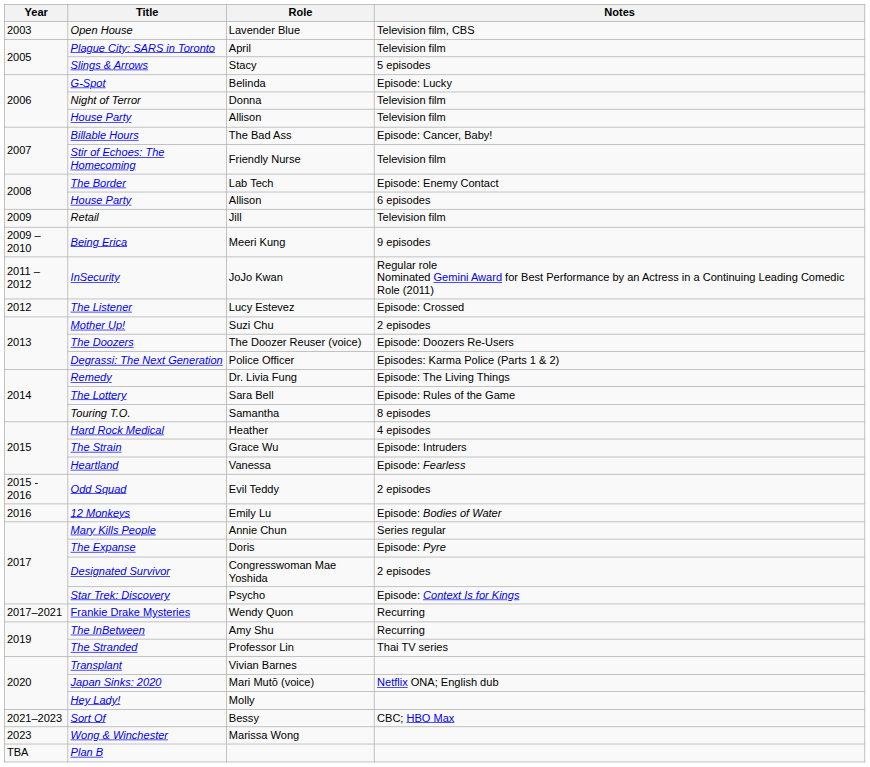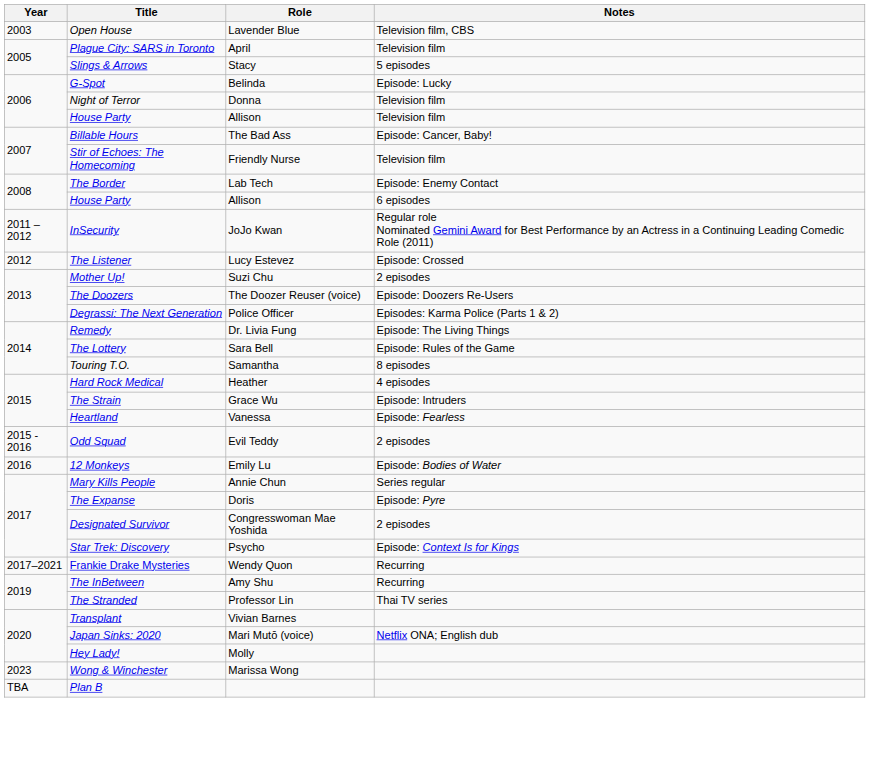 <table class="wikitable sortable">
 <tr>
 <th>Year</th>
 <th>Title</th>
 <th>Role</th>
 <th class="unsortable">Notes</th>
 </tr>
 <tr>
 <td>2003</td>
 <td><em>Open House</em></td>
 <td>Lavender Blue</td>
 <td>Television film, CBS</td>
 </tr>
 <tr>
 <td rowspan="2">2005</td>
 <td><em><a href='#'>Plague City: SARS in Toronto</a></em></td>
 <td>April</td>
 <td>Television film</td>
 </tr>
 <tr>
 <td><em><a href='#'>Slings & Arrows</a></em></td>
 <td>Stacy</td>
 <td>5 episodes</td>
 </tr>
 <tr>
 <td rowspan="3">2006</td>
 <td><em><a href='#'>G-Spot</a></em></td>
 <td>Belinda</td>
 <td>Episode: Lucky</td>
 </tr>
 <tr>
 <td><em>Night of Terror</em></td>
 <td>Donna</td>
 <td>Television film</td>
 </tr>
 <tr>
 <td><em><a href='#'>House Party</a></em></td>
 <td>Allison</td>
 <td>Television film</td>
 </tr>
 <tr>
 <td rowspan="2">2007</td>
 <td><em><a href='#'>Billable Hours</a></em></td>
 <td>The Bad Ass</td>
 <td>Episode: Cancer, Baby!</td>
 </tr>
 <tr>
 <td><em><a href='#'>Stir of Echoes: The Homecoming</a></em></td>
 <td>Friendly Nurse</td>
 <td>Television film</td>
 </tr>
 <tr>
 <td rowspan="2">2008</td>
 <td data-sort-value="Border, The"><em><a href='#'>The Border</a></em></td>
 <td>Lab Tech</td>
 <td>Episode: Enemy Contact</td>
 </tr>
 <tr>
 <td><em><a href='#'>House Party</a></em></td>
 <td>Allison</td>
 <td>6 episodes</td>
-</tr>
-<tr>
-<td>2009</td>
-<td><em>Retail</em></td>
-<td>Jill</td>
-<td>Television film</td>
-</tr>
-<tr>
-<td>2009 – 2010</td>
-<td><em><a href='#'>Being Erica</a></em></td>
-<td>Meeri Kung</td>
-<td>9 episodes</td>
 </tr>
 <tr>
 <td>2011 – 2012</td>
 <td><em><a href='#'>InSecurity</a></em></td>
 <td>JoJo Kwan</td>
 <td>Regular role<br>Nominated  <a href='#'>Gemini Award</a> for Best Performance by an Actress in a Continuing Leading Comedic Role (2011)</td>
 </tr>
 <tr>
 <td>2012</td>
 <td data-sort-value="Listener, The"><em><a href='#'>The Listener</a></em></td>
 <td>Lucy Estevez</td>
 <td>Episode: Crossed</td>
 </tr>
 <tr>
 <td rowspan="3">2013</td>
 <td><em><a href='#'>Mother Up!</a></em></td>
 <td>Suzi Chu</td>
 <td>2 episodes</td>
 </tr>
 <tr>
 <td data-sort-value="Doozers, The"><em><a href='#'>The Doozers</a></em></td>
 <td>The Doozer Reuser (voice)</td>
 <td>Episode: Doozers Re-Users</td>
 </tr>
 <tr>
 <td><em><a href='#'>Degrassi: The Next Generation</a></em></td>
 <td>Police Officer</td>
 <td>Episodes: Karma Police (Parts 1 & 2)</td>
 </tr>
 <tr>
 <td rowspan="3">2014</td>
 <td><em><a href='#'>Remedy</a></em></td>
 <td>Dr. Livia Fung</td>
 <td>Episode: The Living Things</td>
 </tr>
 <tr>
 <td data-sort-value="Lottery, The"><em><a href='#'>The Lottery</a></em></td>
 <td>Sara Bell</td>
 <td>Episode: Rules of the Game</td>
 </tr>
 <tr>
 <td><em>Touring T.O.</em></td>
 <td>Samantha</td>
 <td>8 episodes</td>
 </tr>
 <tr>
 <td rowspan="3">2015</td>
 <td><em><a href='#'>Hard Rock Medical</a></em></td>
 <td>Heather</td>
 <td>4 episodes</td>
 </tr>
 <tr>
 <td data-sort-value="Strain, The"><em><a href='#'>The Strain</a></em></td>
 <td>Grace Wu</td>
 <td>Episode: Intruders</td>
 </tr>
 <tr>
 <td><em><a href='#'>Heartland</a></em></td>
 <td>Vanessa</td>
 <td>Episode: <em>Fearless</em></td>
 </tr>
 <tr>
 <td>2015 - 2016</td>
 <td><em><a href='#'>Odd Squad</a></em></td>
 <td>Evil Teddy</td>
 <td>2 episodes</td>
 </tr>
 <tr>
 <td>2016</td>
 <td><em><a href='#'>12 Monkeys</a></em></td>
 <td>Emily Lu</td>
 <td>Episode: <em>Bodies of Water</em></td>
 </tr>
 <tr>
 <td rowspan="4">2017</td>
 <td><em><a href='#'>Mary Kills People</a></em></td>
 <td>Annie Chun</td>
 <td>Series regular</td>
 </tr>
 <tr>
 <td data-sort-value="Expanse, The"><em><a href='#'>The Expanse</a></em></td>
 <td>Doris</td>
 <td>Episode: <em>Pyre</em></td>
 </tr>
 <tr>
 <td><em><a href='#'>Designated Survivor</a></em></td>
 <td>Congresswoman Mae Yoshida</td>
 <td>2 episodes</td>
 </tr>
 <tr>
 <td><em><a href='#'>Star Trek: Discovery</a></em></td>
 <td>Psycho</td>
 <td>Episode: <em><a href='#'>Context Is for Kings</a></em></td>
 </tr>
 <tr>
 <td>2017–2021</td>
 <td><a href='#'>Frankie Drake Mysteries</a></td>
 <td>Wendy Quon</td>
 <td>Recurring</td>
 </tr>
 <tr>
 <td rowspan="2">2019</td>
 <td data-sort-value="InBetween, The"><em><a href='#'>The InBetween</a></em></td>
 <td>Amy Shu</td>
 <td>Recurring</td>
 </tr>
 <tr>
 <td data-sort-value="Stranded, The"><em><a href='#'>The Stranded</a></em></td>
 <td>Professor Lin</td>
 <td>Thai TV series</td>
 </tr>
 <tr>
 <td rowspan="3">2020</td>
 <td><em><a href='#'>Transplant</a></em></td>
 <td>Vivian Barnes</td>
 <td></td>
 </tr>
 <tr>
 <td><em><a href='#'>Japan Sinks: 2020</a></em></td>
 <td>Mari Mutō (voice)</td>
 <td><a href='#'>Netflix</a> ONA; English dub</td>
 </tr>
 <tr>
 <td><em><a href='#'>Hey Lady!</a></em></td>
 <td>Molly</td>
 <td></td>
 </tr>
 <tr>
-<td>2021–2023</td>
-<td><em><a href='#'>Sort Of</a></em></td>
-<td>Bessy</td>
-<td>CBC; <a href='#'>HBO Max</a></td>
-</tr>
-<tr>
 <td>2023</td>
 <td><em><a href='#'>Wong & Winchester</a></em></td>
 <td>Marissa Wong</td>
 <td></td>
 </tr>
 <tr>
 <td>TBA</td>
 <td><em><a href='#'>Plan B</a></em></td>
 <td></td>
 <td></td>
 </tr>
 </table>
